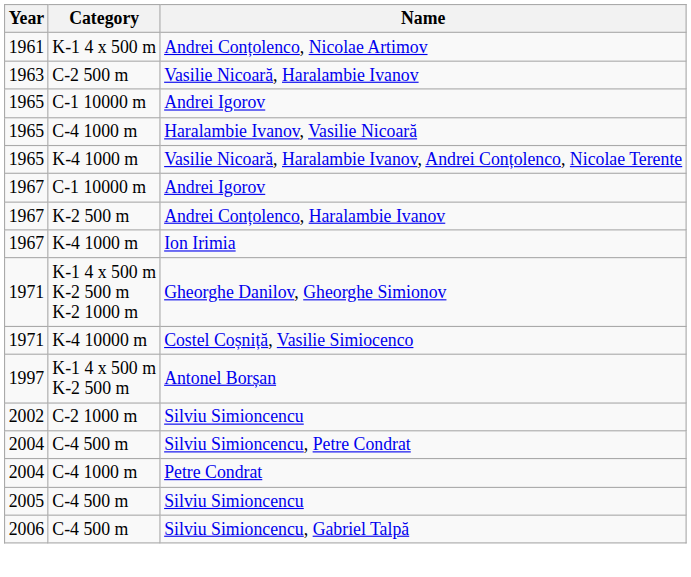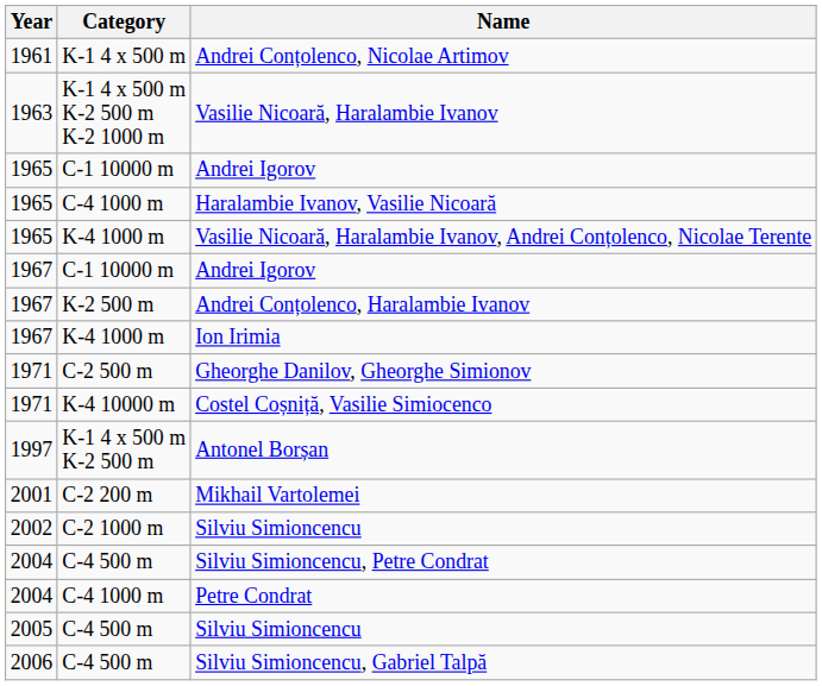 <table class="wikitable" align=center>
 <tr>
 <th>Year</th>
 <th>Category</th>
 <th>Name</th>
 </tr>
 <tr>
 <td>1961</td>
 <td>K-1 4 x 500 m</td>
 <td><a href='#'>Andrei Conțolenco</a>, <a href='#'>Nicolae Artimov</a></td>
 </tr>
 <tr>
 <td>1963</td>
-<td>C-2 500 m</td>
+<td>K-1 4 x 500 m<br>K-2 500 m<br>K-2 1000 m</td>
 <td><a href='#'>Vasilie Nicoară</a>, <a href='#'>Haralambie Ivanov</a></td>
 </tr>
 <tr>
 <td>1965</td>
 <td>C-1 10000 m</td>
 <td><a href='#'>Andrei Igorov</a></td>
 </tr>
 <tr>
 <td>1965</td>
 <td>C-4 1000 m</td>
 <td><a href='#'>Haralambie Ivanov</a>, <a href='#'>Vasilie Nicoară</a></td>
 </tr>
 <tr>
 <td>1965</td>
 <td>K-4 1000 m</td>
 <td><a href='#'>Vasilie Nicoară</a>, <a href='#'>Haralambie Ivanov</a>, <a href='#'>Andrei Conțolenco</a>, <a href='#'>Nicolae Terente</a></td>
 </tr>
 <tr>
 <td>1967</td>
 <td>C-1 10000 m</td>
 <td><a href='#'>Andrei Igorov</a></td>
 </tr>
 <tr>
 <td>1967</td>
 <td>K-2 500 m</td>
 <td><a href='#'>Andrei Conțolenco</a>, <a href='#'>Haralambie Ivanov</a></td>
 </tr>
 <tr>
 <td>1967</td>
 <td>K-4 1000 m</td>
 <td><a href='#'>Ion Irimia</a></td>
 </tr>
 <tr>
 <td>1971</td>
-<td>K-1 4 x 500 m<br>K-2 500 m<br>K-2 1000 m</td>
+<td>C-2 500 m</td>
 <td><a href='#'>Gheorghe Danilov</a>, <a href='#'>Gheorghe Simionov</a></td>
 </tr>
 <tr>
 <td>1971</td>
 <td>K-4 10000 m</td>
 <td><a href='#'>Costel Coșniță</a>, <a href='#'>Vasilie Simiocenco</a></td>
 </tr>
 <tr>
 <td>1997</td>
 <td>K-1 4 x 500 m<br>K-2 500 m</td>
 <td><a href='#'>Antonel Borșan</a></td>
+</tr>
+<tr>
+<td>2001</td>
+<td>C-2 200 m</td>
+<td><a href='#'>Mikhail Vartolemei</a></td>
 </tr>
 <tr>
 <td>2002</td>
 <td>C-2 1000 m</td>
 <td><a href='#'>Silviu Simioncencu</a></td>
 </tr>
 <tr>
 <td>2004</td>
 <td>C-4 500 m</td>
 <td><a href='#'>Silviu Simioncencu</a>, <a href='#'>Petre Condrat</a></td>
 </tr>
 <tr>
 <td>2004</td>
 <td>C-4 1000 m</td>
 <td><a href='#'>Petre Condrat</a></td>
 </tr>
 <tr>
 <td>2005</td>
 <td>C-4 500 m</td>
 <td><a href='#'>Silviu Simioncencu</a></td>
 </tr>
 <tr>
 <td>2006</td>
 <td>C-4 500 m</td>
 <td><a href='#'>Silviu Simioncencu</a>, <a href='#'>Gabriel Talpă</a></td>
 </tr>
 </table>
